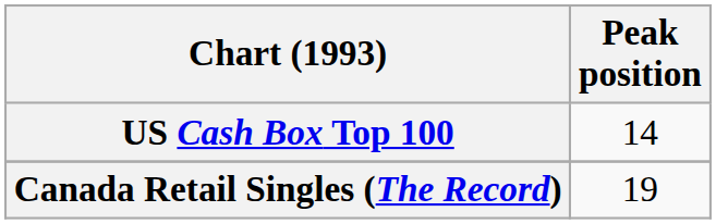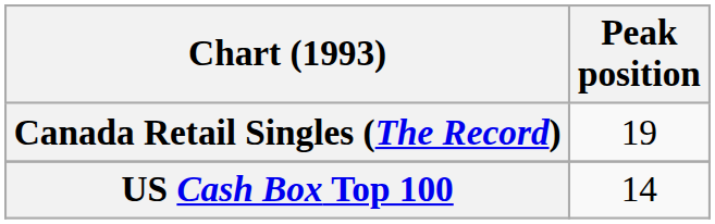 <table class="wikitable sortable plainrowheaders">
 <tr>
 <th>Chart (1993)</th>
 <th>Peak<br>position</th>
 </tr>
 <tr>
-<th scope="row">US <a href='#'><em>Cash Box</em> Top 100</a></th>
-<td align="center">14</td>
+<th scope="row">Canada Retail Singles (<em><a href='#'>The Record</a></em>)</th>
+<td align="center">19</td>
 </tr>
 <tr>
 </tr>
 <tr>
 </tr>
 <tr>
 </tr>
 <tr>
 </tr>
 <tr>
 </tr>
 <tr>
 </tr>
 <tr>
-<th scope="row">Canada Retail Singles (<em><a href='#'>The Record</a></em>)</th>
-<td align="center">19</td>
+<th scope="row">US <a href='#'><em>Cash Box</em> Top 100</a></th>
+<td align="center">14</td>
 </tr>
 </table>
